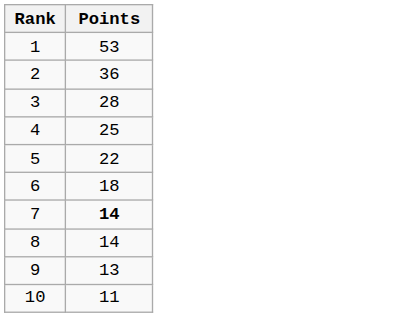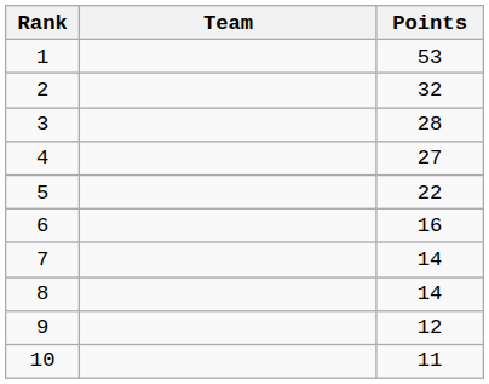 <table class="wikitable" style="text-align:center;">
 <tr>
 <th width=40>Rank</th>
+<th width=180>Team</th>
 <th width=60>Points</th>
 </tr>
 <tr>
 <td>1</td>
+<td align=left></td>
 <td>53</td>
 </tr>
 <tr>
 <td>2</td>
-<td>36</td>
+<td align=left></td>
+<td>32</td>
 </tr>
 <tr>
 <td>3</td>
+<td align=left></td>
 <td>28</td>
 </tr>
 <tr>
 <td>4</td>
-<td>25</td>
+<td align=left></td>
+<td>27</td>
 </tr>
 <tr>
 <td>5</td>
+<td align=left></td>
 <td>22</td>
 </tr>
 <tr>
 <td>6</td>
-<td>18</td>
+<td align=left></td>
+<td>16</td>
 </tr>
 <tr>
 <td>7</td>
-<td><strong>14</strong></td>
+<td align=left></td>
+<td>14</td>
 </tr>
 <tr>
 <td>8</td>
+<td align=left></td>
 <td>14</td>
 </tr>
 <tr>
 <td>9</td>
-<td>13</td>
+<td align=left></td>
+<td>12</td>
 </tr>
 <tr>
 <td>10</td>
+<td align=left></td>
 <td>11</td>
 </tr>
 </table>
